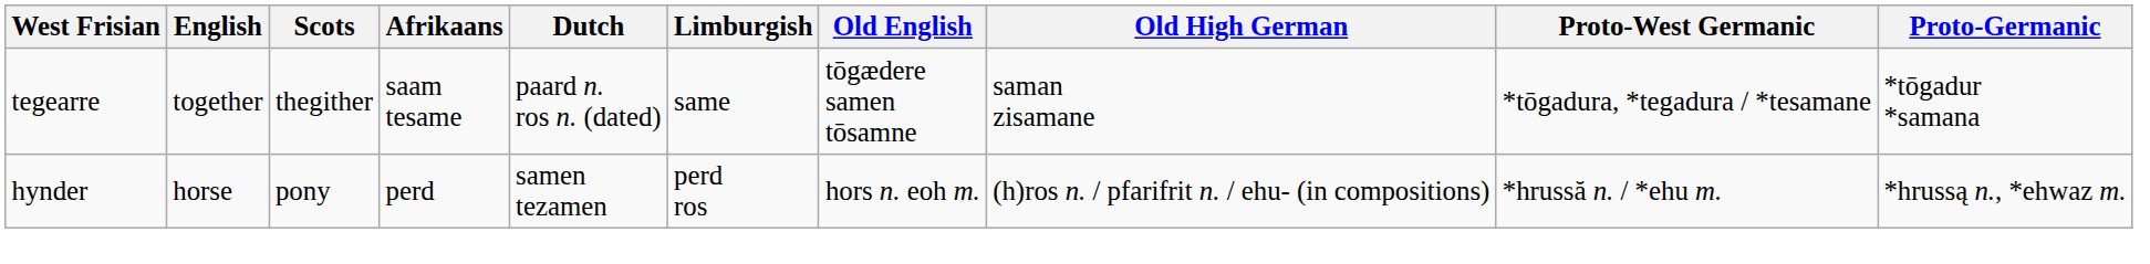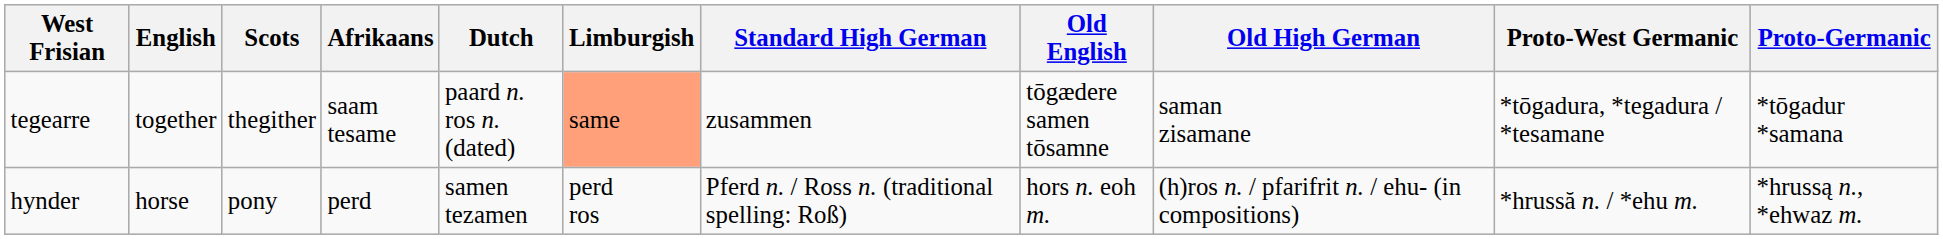 <table class="wikitable sortable">
 <tr>
 <th>West Frisian</th>
 <th>English</th>
 <th>Scots</th>
 <th>Afrikaans</th>
 <th>Dutch</th>
 <th>Limburgish</th>
+<th><a href='#'>Standard High German</a></th>
 <th><a href='#'>Old English</a></th>
 <th><a href='#'>Old High German</a></th>
 <th>Proto-West Germanic</th>
 <th><a href='#'>Proto-Germanic</a></th>
 </tr>
 <tr>
 <td>tegearre</td>
 <td>together</td>
 <td>thegither</td>
 <td>saam <br> tesame</td>
 <td>paard  <em>n.</em> <br> ros  <em>n.</em> (dated)</td>
-<td>same</td>
+<td style="background: lightsalmon;">same</td>
+<td>zusammen</td>
 <td>tōgædere <br> samen <br> tōsamne</td>
 <td>saman <br> zisamane</td>
 <td>*tōgadura, *tegadura / *tesamane</td>
 <td>*tōgadur <br> *samana</td>
 </tr>
 <tr>
 <td>hynder</td>
 <td>horse</td>
 <td>pony</td>
 <td>perd</td>
 <td>samen <br> tezamen</td>
 <td>perd <br> ros</td>
+<td>Pferd <em>n.</em> /  Ross <em>n.</em> (traditional spelling: Roß)</td>
 <td>hors <em>n.</em> eoh <em>m.</em></td>
 <td>(h)ros <em>n.</em> / pfarifrit <em>n.</em> / ehu- (in compositions)</td>
 <td>*hrussă <em>n.</em> / *ehu <em>m.</em></td>
 <td>*hrussą <em>n.</em>, *ehwaz <em>m.</em></td>
 </tr>
 </table>
